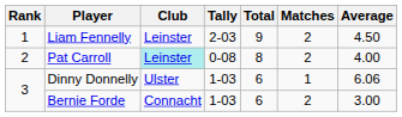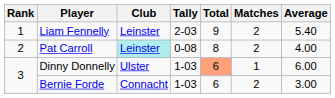 <table class="wikitable">
 <tr>
 <th>Rank</th>
 <th>Player</th>
 <th>Club</th>
 <th>Tally</th>
 <th>Total</th>
 <th>Matches</th>
 <th>Average</th>
 </tr>
 <tr>
 <td rowspan=1 align=center>1</td>
 <td><a href='#'>Liam Fennelly</a></td>
 <td><a href='#'>Leinster</a></td>
 <td align=center>2-03</td>
 <td align=center>9</td>
 <td align=center>2</td>
-<td align=center>4.50</td>
+<td align=center>5.40</td>
 </tr>
 <tr>
 <td rowspan=1 align=center>2</td>
 <td><a href='#'>Pat Carroll</a></td>
 <td style="background: paleturquoise;"><a href='#'>Leinster</a></td>
 <td align=center>0-08</td>
 <td align=center>8</td>
 <td align=center>2</td>
 <td align=center>4.00</td>
 </tr>
 <tr>
 <td rowspan=2 align=center>3</td>
 <td>Dinny Donnelly</td>
 <td><a href='#'>Ulster</a></td>
 <td align=center>1-03</td>
-<td align=center>6</td>
+<td align=center style="background: lightsalmon;">6</td>
 <td align=center>1</td>
-<td align=center>6.06</td>
+<td align=center>6.00</td>
 </tr>
 <tr>
 <td><a href='#'>Bernie Forde</a></td>
 <td><a href='#'>Connacht</a></td>
 <td align=center>1-03</td>
 <td align=center>6</td>
 <td align=center>2</td>
 <td align=center>3.00</td>
 </tr>
 </table>
